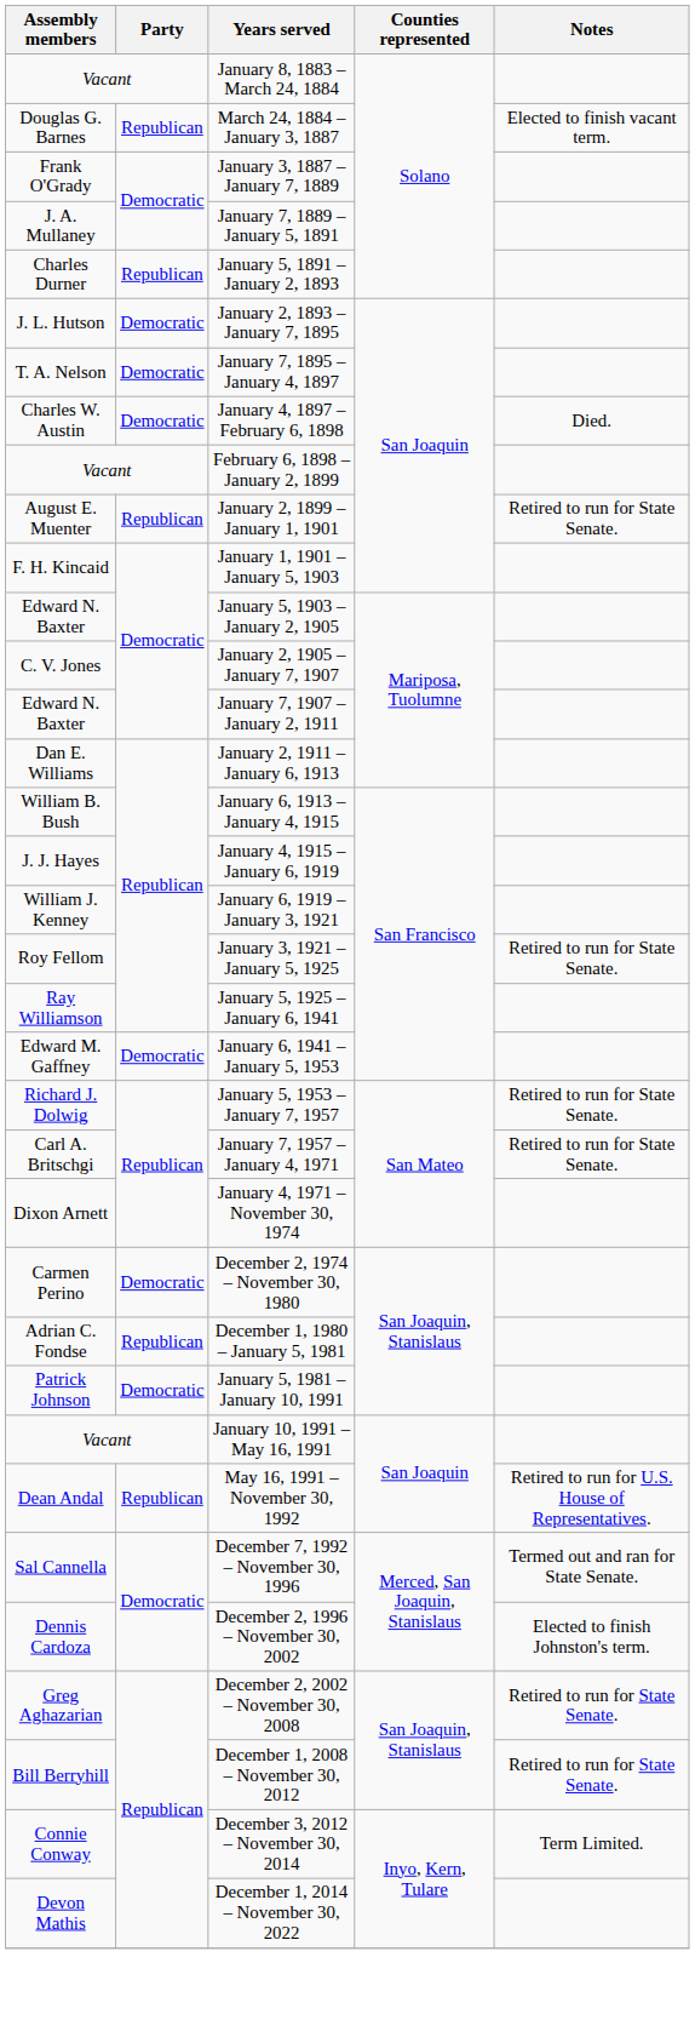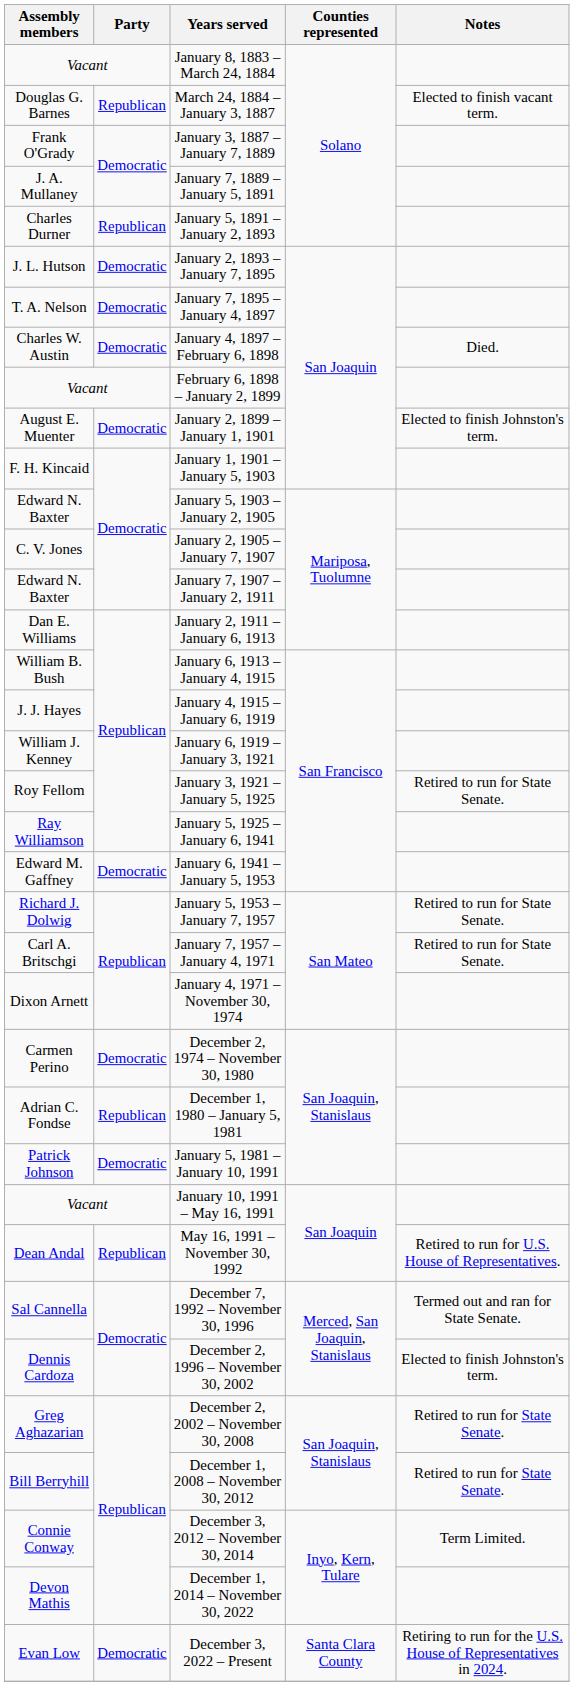 <table class=wikitable style="text-align:center">
 <tr>
 <th>Assembly members</th>
 <th>Party</th>
 <th>Years served</th>
 <th>Counties represented</th>
 <th>Notes</th>
 </tr>
 <tr>
 <td colspan="2"><em>Vacant</em></td>
 <td>January 8, 1883 – March 24, 1884</td>
 <td rowspan="5"><a href='#'>Solano</a></td>
 <td></td>
 </tr>
 <tr>
 <td>Douglas G. Barnes</td>
 <td><a href='#'>Republican</a></td>
 <td>March 24, 1884 – January 3, 1887</td>
 <td>Elected to finish vacant term.</td>
 </tr>
 <tr>
 <td>Frank O'Grady</td>
 <td rowspan=2 ><a href='#'>Democratic</a></td>
 <td>January 3, 1887 – January 7, 1889</td>
 <td></td>
 </tr>
 <tr>
 <td>J. A. Mullaney</td>
 <td>January 7, 1889 – January 5, 1891</td>
 <td></td>
 </tr>
 <tr>
 <td>Charles Durner</td>
 <td><a href='#'>Republican</a></td>
 <td>January 5, 1891 – January 2, 1893</td>
 <td></td>
 </tr>
 <tr>
 <td>J. L. Hutson</td>
 <td><a href='#'>Democratic</a></td>
 <td>January 2, 1893 – January 7, 1895</td>
 <td rowspan="6"><a href='#'>San Joaquin</a></td>
 <td></td>
 </tr>
 <tr>
 <td>T. A. Nelson</td>
 <td><a href='#'>Democratic</a></td>
 <td>January 7, 1895 – January 4, 1897</td>
 <td></td>
 </tr>
 <tr>
 <td>Charles W. Austin</td>
 <td><a href='#'>Democratic</a></td>
 <td>January 4, 1897 – February 6, 1898</td>
 <td>Died.</td>
 </tr>
 <tr>
 <td colspan=2><em>Vacant</em></td>
 <td>February 6, 1898 – January 2, 1899</td>
 </tr>
 <tr>
 <td>August E. Muenter</td>
-<td><a href='#'>Republican</a></td>
+<td><a href='#'>Democratic</a></td>
 <td>January 2, 1899 – January 1, 1901</td>
-<td>Retired to run for State Senate.</td>
+<td>Elected to finish Johnston's term.</td>
 </tr>
 <tr>
 <td>F. H. Kincaid</td>
 <td rowspan=4 ><a href='#'>Democratic</a></td>
 <td>January 1, 1901 – January 5, 1903</td>
 <td></td>
 </tr>
 <tr>
 <td>Edward N. Baxter</td>
 <td>January 5, 1903 – January 2, 1905</td>
 <td rowspan="4"><a href='#'>Mariposa</a>, <a href='#'>Tuolumne</a></td>
 <td></td>
 </tr>
 <tr>
 <td>C. V. Jones</td>
 <td>January 2, 1905 – January 7, 1907</td>
 <td></td>
 </tr>
 <tr>
 <td>Edward N. Baxter</td>
 <td>January 7, 1907 – January 2, 1911</td>
 <td></td>
 </tr>
 <tr>
 <td>Dan E. Williams</td>
 <td rowspan=6 ><a href='#'>Republican</a></td>
 <td>January 2, 1911 – January 6, 1913</td>
 <td></td>
 </tr>
 <tr>
 <td>William B. Bush</td>
 <td>January 6, 1913 – January 4, 1915</td>
 <td rowspan="6"><a href='#'>San Francisco</a></td>
 <td></td>
 </tr>
 <tr>
 <td>J. J. Hayes</td>
 <td>January 4, 1915 – January 6, 1919</td>
 <td></td>
 </tr>
 <tr>
 <td>William J. Kenney</td>
 <td>January 6, 1919 – January 3, 1921</td>
 <td></td>
 </tr>
 <tr>
 <td>Roy Fellom</td>
 <td>January 3, 1921 – January 5, 1925</td>
 <td>Retired to run for State Senate.</td>
 </tr>
 <tr>
 <td><a href='#'>Ray Williamson</a></td>
 <td>January 5, 1925 – January 6, 1941</td>
 <td></td>
 </tr>
 <tr>
 <td>Edward M. Gaffney</td>
 <td><a href='#'>Democratic</a></td>
 <td>January 6, 1941 – January 5, 1953</td>
 <td></td>
 </tr>
 <tr>
 <td><a href='#'>Richard J. Dolwig</a></td>
 <td rowspan=3 ><a href='#'>Republican</a></td>
 <td>January 5, 1953 – January 7, 1957</td>
 <td rowspan="3"><a href='#'>San Mateo</a></td>
 <td>Retired to run for State Senate.</td>
 </tr>
 <tr>
 <td>Carl A. Britschgi</td>
 <td>January 7, 1957 – January 4, 1971</td>
 <td>Retired to run for State Senate.</td>
 </tr>
 <tr>
 <td>Dixon Arnett</td>
 <td>January 4, 1971 –  November 30, 1974</td>
 <td></td>
 </tr>
 <tr>
 <td>Carmen Perino</td>
 <td><a href='#'>Democratic</a></td>
 <td>December 2, 1974 – November 30, 1980</td>
 <td rowspan="3"><a href='#'>San Joaquin</a>, <a href='#'>Stanislaus</a></td>
 <td></td>
 </tr>
 <tr>
 <td>Adrian C. Fondse</td>
 <td><a href='#'>Republican</a></td>
 <td>December 1, 1980 – January 5, 1981</td>
 <td></td>
 </tr>
 <tr>
 <td><a href='#'>Patrick Johnson</a></td>
 <td><a href='#'>Democratic</a></td>
 <td>January 5, 1981 – January 10, 1991</td>
 <td></td>
 </tr>
 <tr>
 <td colspan="2"><em>Vacant</em></td>
 <td>January 10, 1991 – May 16, 1991</td>
 <td rowspan="2"><a href='#'>San Joaquin</a></td>
 <td></td>
 </tr>
 <tr>
 <td><a href='#'>Dean Andal</a></td>
 <td><a href='#'>Republican</a></td>
 <td>May 16, 1991 – November 30, 1992</td>
 <td>Retired to run for <a href='#'>U.S. House of Representatives</a>.</td>
 </tr>
 <tr>
 <td><a href='#'>Sal Cannella</a></td>
 <td rowspan=2 ><a href='#'>Democratic</a></td>
 <td>December 7, 1992 – November 30, 1996</td>
 <td rowspan="2"><a href='#'>Merced</a>, <a href='#'>San Joaquin</a>, <a href='#'>Stanislaus</a></td>
 <td>Termed out and ran for State Senate.</td>
 </tr>
 <tr>
 <td><a href='#'>Dennis Cardoza</a></td>
 <td>December 2, 1996 – November 30, 2002</td>
 <td>Elected to finish Johnston's term.</td>
 </tr>
 <tr>
 <td><a href='#'>Greg Aghazarian</a></td>
 <td rowspan=4 ><a href='#'>Republican</a></td>
 <td>December 2, 2002 – November 30, 2008</td>
 <td rowspan="2"><a href='#'>San Joaquin</a>, <a href='#'>Stanislaus</a></td>
 <td>Retired to run for <a href='#'>State Senate</a>.</td>
 </tr>
 <tr>
 <td><a href='#'>Bill Berryhill</a></td>
 <td>December 1, 2008 – November 30, 2012</td>
 <td>Retired to run for <a href='#'>State Senate</a>.</td>
 </tr>
 <tr>
 <td><a href='#'>Connie Conway</a></td>
 <td>December 3, 2012 – November 30, 2014</td>
 <td rowspan="2"><a href='#'>Inyo</a>, <a href='#'>Kern</a>, <a href='#'>Tulare</a></td>
 <td>Term Limited.</td>
 </tr>
 <tr>
 <td><a href='#'>Devon Mathis</a></td>
 <td>December 1, 2014 – November 30, 2022</td>
 <td></td>
 </tr>
 <tr>
+<td><a href='#'>Evan Low</a></td>
+<td><a href='#'>Democratic</a></td>
+<td>December 3, 2022 – Present</td>
+<td><a href='#'>Santa Clara County</a></td>
+<td>Retiring to run for the <a href='#'>U.S. House of Representatives</a> in <a href='#'>2024</a>.</td>
+</tr>
+<tr>
 </tr>
 </table>
